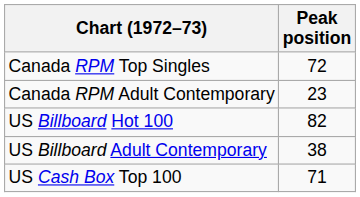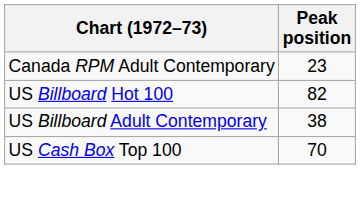 <table class="wikitable sortable">
 <tr>
 <th>Chart (1972–73)</th>
 <th>Peak<br>position</th>
-</tr>
-<tr>
-<td>Canada <a href='#'><em>RPM</em></a> Top Singles</td>
-<td style="text-align:center;">72</td>
 </tr>
 <tr>
 <td>Canada <em>RPM</em> Adult Contemporary</td>
 <td style="text-align:center;">23</td>
 </tr>
 <tr>
 <td>US <em><a href='#'>Billboard</a></em> <a href='#'>Hot 100</a></td>
 <td style="text-align:center;">82</td>
 </tr>
 <tr>
 <td>US <em>Billboard</em> <a href='#'>Adult Contemporary</a></td>
 <td style="text-align:center;">38</td>
 </tr>
 <tr>
 <td>US <a href='#'><em>Cash Box</em></a> Top 100</td>
-<td align="center">71</td>
+<td align="center">70</td>
 </tr>
 </table>
